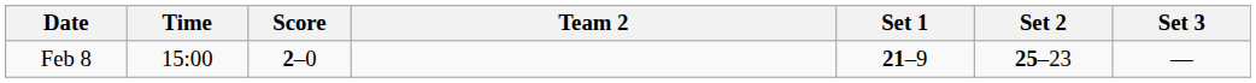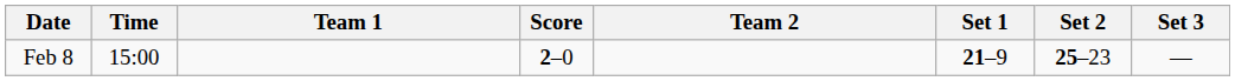 <table class="wikitable" width="100%">
 <tr>
 <th style="width:7%">Date</th>
 <th style="width:7%">Time</th>
+<th style="width:28%">Team 1</th>
 <th style="width:6%">Score</th>
 <th style="width:28%">Team 2</th>
 <th style="width:8%">Set 1</th>
 <th style="width:8%">Set 2</th>
 <th style="width:8%">Set 3</th>
 </tr>
 <tr>
 <td style="text-align:center">Feb 8</td>
 <td style="text-align:center">15:00</td>
+<td style="text-align:right"><strong></strong></td>
 <td style="text-align:center"><strong>2</strong>–0</td>
 <td style="text-align:left"></td>
 <td style="text-align:center"><strong>21</strong>–9</td>
 <td style="text-align:center"><strong>25</strong>–23</td>
 <td style="text-align:center">—</td>
 </tr>
 </table>
